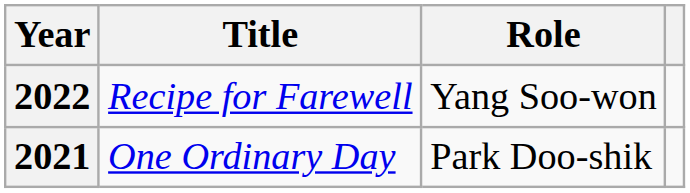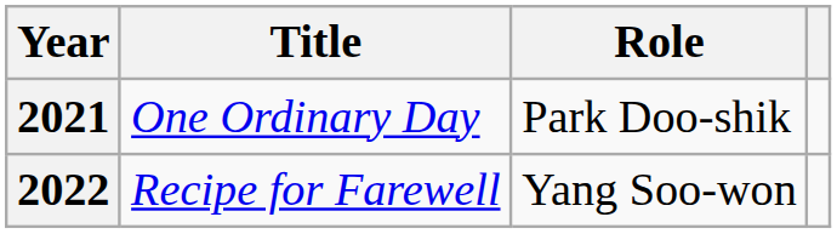 <table class="wikitable plainrowheaders">
 <tr>
 <th scope="col">Year</th>
 <th scope="col">Title</th>
 <th scope="col">Role</th>
 <th scope="col" class="unsortable"></th>
 </tr>
 <tr>
+<th scope="row">2021</th>
+<td><em><a href='#'>One Ordinary Day</a></em></td>
+<td>Park Doo-shik</td>
+<td></td>
+</tr>
+<tr>
 <th scope="row">2022</th>
 <td><em><a href='#'>Recipe for Farewell</a></em></td>
 <td>Yang Soo-won</td>
 <td></td>
 </tr>
-<tr>
-<th scope="row">2021</th>
-<td><em><a href='#'>One Ordinary Day</a></em></td>
-<td>Park Doo-shik</td>
-<td></td>
-</tr>
 </table>
